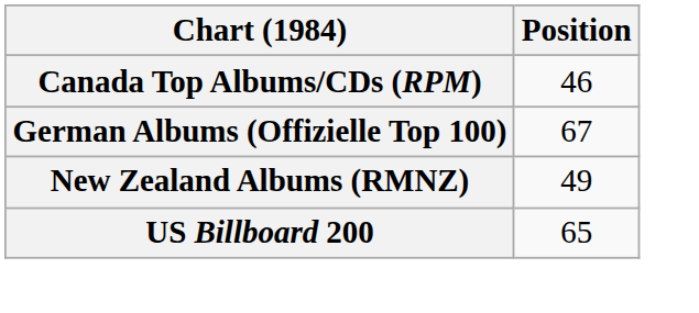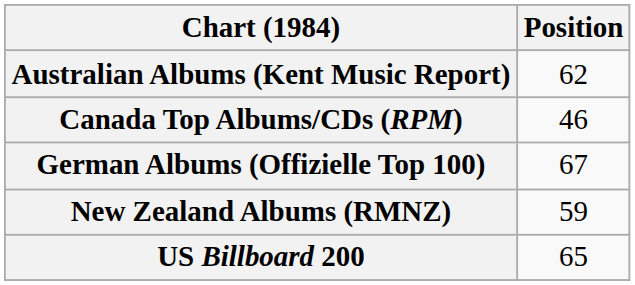 <table class="wikitable sortable plainrowheaders" style="text-align:center">
 <tr>
 <th scope="col">Chart (1984)</th>
 <th scope="col">Position</th>
+</tr>
+<tr>
+<th scope="row">Australian Albums (Kent Music Report)</th>
+<td>62</td>
 </tr>
 <tr>
 <th scope="row">Canada Top Albums/CDs (<em>RPM</em>)</th>
 <td>46</td>
 </tr>
 <tr>
 <th scope="row">German Albums (Offizielle Top 100)</th>
 <td>67</td>
 </tr>
 <tr>
 <th scope="row">New Zealand Albums (RMNZ)</th>
-<td>49</td>
+<td>59</td>
 </tr>
 <tr>
 <th scope="row">US <em>Billboard</em> 200</th>
 <td>65</td>
 </tr>
 </table>
